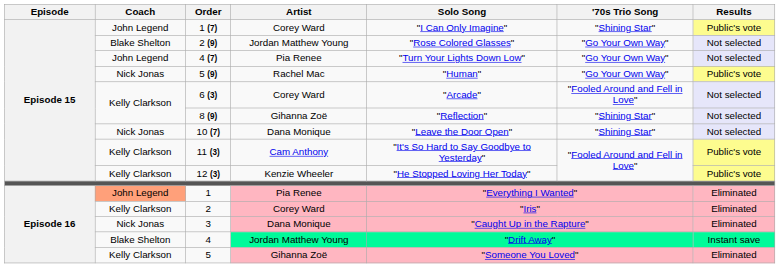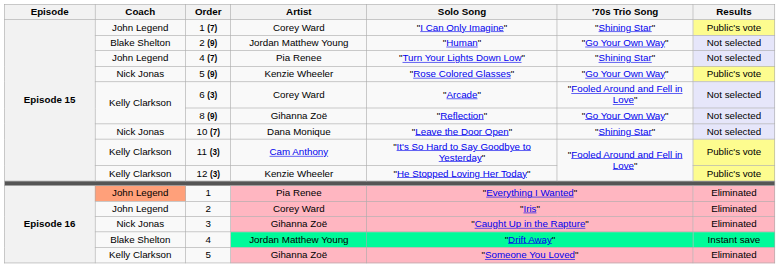 <table class="wikitable" style="text-align:center; width:100%">
 <tr>
 <th style="width:10%;">Episode</th>
 <th style="width:10%;">Coach</th>
 <th style="width:05%;">Order</th>
 <th style="width:15%;">Artist</th>
 <th style="width:21%;">Solo Song</th>
 <th style="width:15%;">'70s Trio Song</th>
 <th style="width:09%;">Results</th>
 </tr>
 <tr>
 <th scope="row" rowspan="9">Episode 15<br></th>
 <td>John Legend</td>
 <td>1 <small><strong>(7)</strong></small></td>
 <td>Corey Ward</td>
 <td>"<a href='#'>I Can Only Imagine</a>"</td>
 <td>"<a href='#'>Shining Star</a>"</td>
 <td style="background:#fdfc8f">Public's vote</td>
 </tr>
 <tr>
 <td>Blake Shelton</td>
 <td>2 <small><strong>(9)</strong></small></td>
 <td>Jordan Matthew Young</td>
-<td>"<a href='#'>Rose Colored Glasses</a>"</td>
+<td>"<a href='#'>Human</a>"</td>
 <td>"<a href='#'>Go Your Own Way</a>"</td>
 <td style="background:lavender">Not selected</td>
 </tr>
 <tr>
 <td>John Legend</td>
 <td>4 <small><strong>(7)</strong></small></td>
 <td>Pia Renee</td>
 <td>"<a href='#'>Turn Your Lights Down Low</a>"</td>
-<td>"<a href='#'>Go Your Own Way</a>"</td>
+<td>"<a href='#'>Shining Star</a>"</td>
 <td style="background:lavender">Not selected</td>
 </tr>
 <tr>
 <td>Nick Jonas</td>
 <td>5 <small><strong>(9)</strong></small></td>
-<td>Rachel Mac</td>
-<td>"<a href='#'>Human</a>"</td>
+<td>Kenzie Wheeler</td>
+<td>"<a href='#'>Rose Colored Glasses</a>"</td>
 <td>"<a href='#'>Go Your Own Way</a>"</td>
 <td style="background:#fdfc8f">Public's vote</td>
 </tr>
 <tr>
 <td rowspan="2">Kelly Clarkson</td>
 <td>6 <small><strong>(3)</strong></small></td>
 <td>Corey Ward</td>
 <td>"<a href='#'>Arcade</a>"</td>
 <td>"<a href='#'>Fooled Around and Fell in Love</a>"</td>
 <td style="background:lavender">Not selected</td>
 </tr>
 <tr>
 <td>8 <small><strong>(9)</strong></small></td>
 <td>Gihanna Zoë</td>
 <td>"<a href='#'>Reflection</a>"</td>
-<td>"<a href='#'>Shining Star</a>"</td>
+<td>"<a href='#'>Go Your Own Way</a>"</td>
 <td style="background:lavender">Not selected</td>
 </tr>
 <tr>
 <td>Nick Jonas</td>
 <td>10 <small><strong>(7)</strong></small></td>
 <td>Dana Monique</td>
 <td>"<a href='#'>Leave the Door Open</a>"</td>
 <td>"<a href='#'>Shining Star</a>"</td>
 <td style="background:lavender">Not selected</td>
 </tr>
 <tr>
 <td>Kelly Clarkson</td>
 <td>11 <small><strong>(3)</strong></small></td>
 <td><a href='#'>Cam Anthony</a></td>
 <td>"<a href='#'>It's So Hard to Say Goodbye to Yesterday</a>"</td>
 <td rowspan="2">"<a href='#'>Fooled Around and Fell in Love</a>"</td>
 <td style="background:#fdfc8f">Public's vote</td>
 </tr>
 <tr>
 <td>Kelly Clarkson</td>
 <td>12 <small><strong>(3)</strong></small></td>
 <td>Kenzie Wheeler</td>
 <td>"<a href='#'>He Stopped Loving Her Today</a>"</td>
 <td style="background:#fdfc8f">Public's vote</td>
 </tr>
 <tr>
 <td colspan="7" style="background:#555"></td>
 </tr>
 <tr>
 <th scope="row" rowspan="5">Episode 16<br></th>
 <td style="background: lightsalmon;">John Legend</td>
 <td>1</td>
 <td style="background:lightpink">Pia Renee</td>
 <td style="background:lightpink" colspan="2">"<a href='#'>Everything I Wanted</a>"</td>
 <td style="background:lightpink">Eliminated</td>
 </tr>
 <tr>
-<td>Kelly Clarkson</td>
+<td>John Legend</td>
 <td>2</td>
 <td style="background:lightpink">Corey Ward</td>
 <td style="background:lightpink" colspan="2">"<a href='#'>Iris</a>"</td>
 <td style="background:lightpink">Eliminated</td>
 </tr>
 <tr>
 <td>Nick Jonas</td>
 <td>3</td>
-<td style="background:lightpink">Dana Monique</td>
+<td style="background:lightpink">Gihanna Zoë</td>
 <td style="background:lightpink" colspan="2">"<a href='#'>Caught Up in the Rapture</a>"</td>
 <td style="background:lightpink">Eliminated</td>
 </tr>
 <tr>
 <td>Blake Shelton</td>
 <td>4</td>
 <td style="background:#00fa9a">Jordan Matthew Young</td>
 <td style="background:#00fa9a" colspan="2">"<a href='#'>Drift Away</a>"</td>
 <td style="background:#00fa9a">Instant save</td>
 </tr>
 <tr>
 <td>Kelly Clarkson</td>
 <td>5</td>
 <td style="background:lightpink">Gihanna Zoë</td>
 <td style="background:lightpink" colspan="2">"<a href='#'>Someone You Loved</a>"</td>
 <td style="background:lightpink">Eliminated</td>
 </tr>
 </table>
